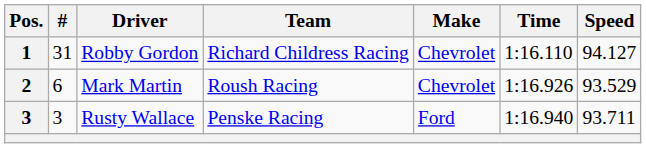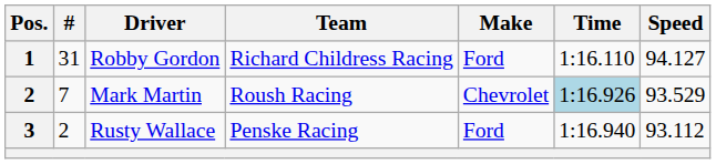 <table class="wikitable" style="font-size:95%">
 <tr>
 <th>Pos.</th>
 <th>#</th>
 <th>Driver</th>
 <th>Team</th>
 <th>Make</th>
 <th>Time</th>
 <th>Speed</th>
 </tr>
 <tr>
 <th>1</th>
 <td>31</td>
 <td><a href='#'>Robby Gordon</a></td>
 <td><a href='#'>Richard Childress Racing</a></td>
-<td><a href='#'>Chevrolet</a></td>
+<td><a href='#'>Ford</a></td>
 <td>1:16.110</td>
 <td>94.127</td>
 </tr>
 <tr>
 <th>2</th>
-<td>6</td>
+<td>7</td>
 <td><a href='#'>Mark Martin</a></td>
 <td><a href='#'>Roush Racing</a></td>
 <td><a href='#'>Chevrolet</a></td>
-<td>1:16.926</td>
+<td style="background: lightblue;">1:16.926</td>
 <td>93.529</td>
 </tr>
 <tr>
 <th>3</th>
-<td>3</td>
+<td>2</td>
 <td><a href='#'>Rusty Wallace</a></td>
 <td><a href='#'>Penske Racing</a></td>
 <td><a href='#'>Ford</a></td>
 <td>1:16.940</td>
-<td>93.711</td>
+<td>93.112</td>
 </tr>
 <tr>
 <th colspan="7"></th>
 </tr>
 </table>
